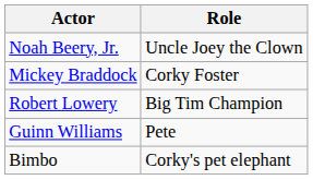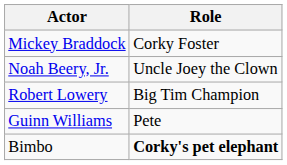 <table class="wikitable">
 <tr>
 <th>Actor</th>
 <th>Role</th>
 </tr>
 <tr>
+<td><a href='#'>Mickey Braddock</a></td>
+<td>Corky Foster</td>
+</tr>
+<tr>
 <td><a href='#'>Noah Beery, Jr.</a></td>
 <td>Uncle Joey the Clown</td>
-</tr>
-<tr>
-<td><a href='#'>Mickey Braddock</a></td>
-<td>Corky Foster</td>
 </tr>
 <tr>
 <td><a href='#'>Robert Lowery</a></td>
 <td>Big Tim Champion</td>
 </tr>
 <tr>
 <td><a href='#'>Guinn Williams</a></td>
 <td>Pete</td>
 </tr>
 <tr>
 <td>Bimbo</td>
-<td>Corky's pet elephant</td>
+<td><strong>Corky's pet elephant</strong></td>
 </tr>
 </table>
